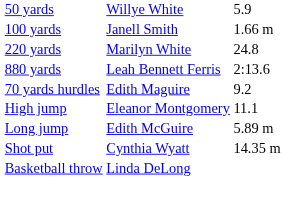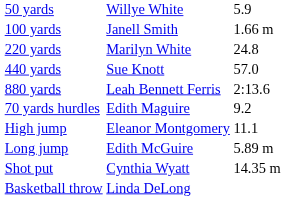 <table>
 <tr>
 <td><a href='#'>50 yards</a></td>
 <td><a href='#'>Willye White</a></td>
 <td>5.9</td>
 <td></td>
 <td></td>
 <td></td>
 <td></td>
 </tr>
 <tr>
 <td><a href='#'>100 yards</a></td>
 <td><a href='#'>Janell Smith</a></td>
 <td>1.66 m</td>
 <td></td>
 <td></td>
 <td></td>
 <td></td>
 </tr>
 <tr>
 <td><a href='#'>220 yards</a></td>
 <td><a href='#'>Marilyn White</a></td>
 <td>24.8</td>
+<td></td>
+<td></td>
+<td></td>
+<td></td>
+</tr>
+<tr>
+<td><a href='#'>440 yards</a></td>
+<td><a href='#'>Sue Knott</a></td>
+<td>57.0</td>
 <td></td>
 <td></td>
 <td></td>
 <td></td>
 </tr>
 <tr>
 <td><a href='#'>880 yards</a></td>
 <td><a href='#'>Leah Bennett Ferris</a></td>
 <td>2:13.6</td>
 <td></td>
 <td></td>
 <td></td>
 <td></td>
 </tr>
 <tr>
 <td><a href='#'>70 yards hurdles</a></td>
 <td><a href='#'>Edith Maguire</a></td>
 <td>9.2</td>
 <td></td>
 <td></td>
 <td></td>
 <td></td>
 </tr>
 <tr>
 <td><a href='#'>High jump</a></td>
 <td><a href='#'>Eleanor Montgomery</a></td>
 <td>11.1</td>
 <td></td>
 <td></td>
 <td></td>
 <td></td>
 </tr>
 <tr>
 <td><a href='#'>Long jump</a></td>
 <td><a href='#'>Edith McGuire</a></td>
 <td>5.89 m</td>
 <td></td>
 <td></td>
 <td></td>
 <td></td>
 </tr>
 <tr>
 <td><a href='#'>Shot put</a></td>
 <td><a href='#'>Cynthia Wyatt</a></td>
 <td>14.35 m</td>
 <td></td>
 <td></td>
 <td></td>
 <td></td>
 </tr>
 <tr>
 <td><a href='#'>Basketball throw</a></td>
 <td><a href='#'>Linda DeLong</a></td>
 <td></td>
 <td></td>
 <td></td>
 <td></td>
 <td></td>
 </tr>
 </table>
